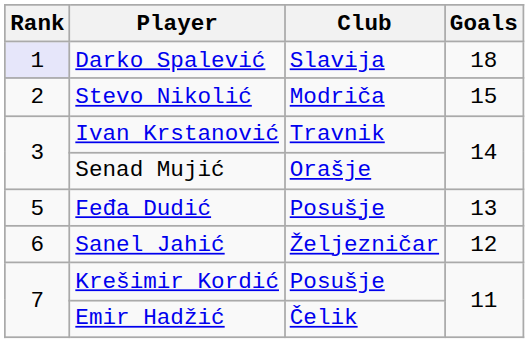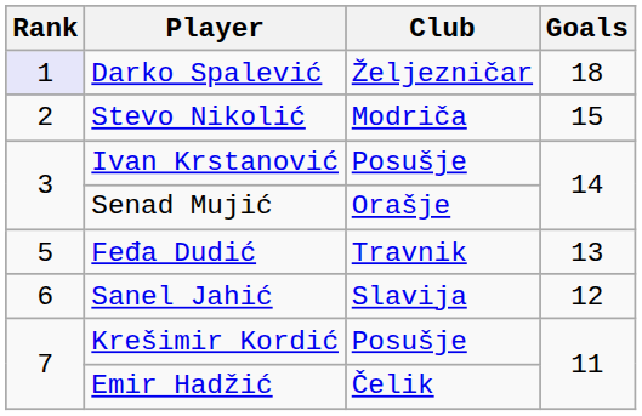 <table class="wikitable" style="text-align:center">
 <tr>
 <th>Rank</th>
 <th>Player</th>
 <th>Club</th>
 <th>Goals</th>
 </tr>
 <tr>
 <td rowspan="1" style="background: lavender;">1</td>
 <td align="left"> <a href='#'>Darko Spalević</a></td>
-<td align="left"><a href='#'>Slavija</a></td>
+<td align="left"><a href='#'>Željezničar</a></td>
 <td rowspan="1">18</td>
 </tr>
 <tr>
 <td>2</td>
 <td align="left"> <a href='#'>Stevo Nikolić</a></td>
 <td align="left"><a href='#'>Modriča</a></td>
 <td>15</td>
 </tr>
 <tr>
 <td rowspan="2">3</td>
 <td align="left"> <a href='#'>Ivan Krstanović</a></td>
-<td align="left"><a href='#'>Travnik</a></td>
+<td align="left"><a href='#'>Posušje</a></td>
 <td rowspan="2">14</td>
 </tr>
 <tr>
 <td align="left"> Senad Mujić</td>
 <td align="left"><a href='#'>Orašje</a></td>
 </tr>
 <tr>
 <td>5</td>
 <td align="left"> <a href='#'>Feđa Dudić</a></td>
-<td align="left"><a href='#'>Posušje</a></td>
+<td align="left"><a href='#'>Travnik</a></td>
 <td>13</td>
 </tr>
 <tr>
 <td>6</td>
 <td align="left"> <a href='#'>Sanel Jahić</a></td>
-<td align="left"><a href='#'>Željezničar</a></td>
+<td align="left"><a href='#'>Slavija</a></td>
 <td>12</td>
 </tr>
 <tr>
 <td rowspan="2">7</td>
 <td align="left"> <a href='#'>Krešimir Kordić</a></td>
 <td align="left"><a href='#'>Posušje</a></td>
 <td rowspan="2">11</td>
 </tr>
 <tr>
 <td align="left"> <a href='#'>Emir Hadžić</a></td>
 <td align="left"><a href='#'>Čelik</a></td>
 </tr>
 </table>
